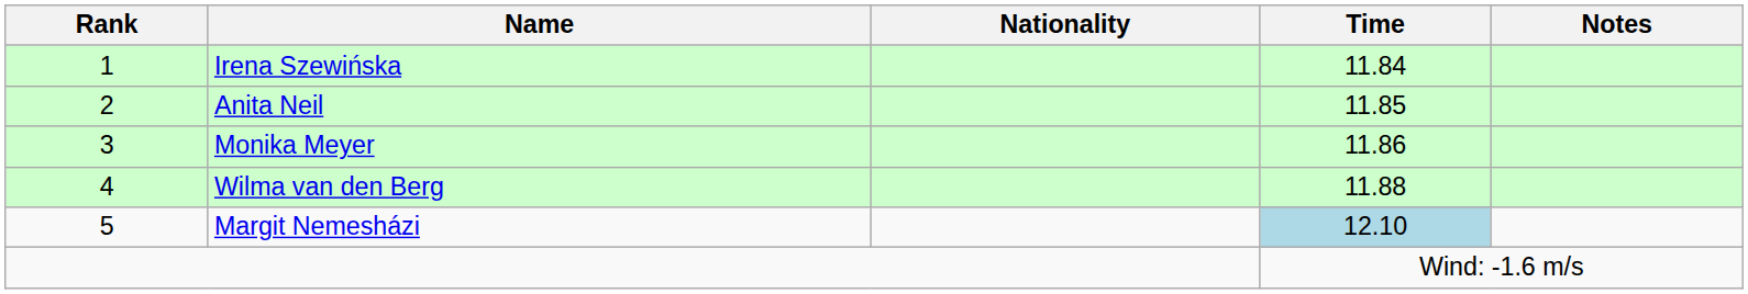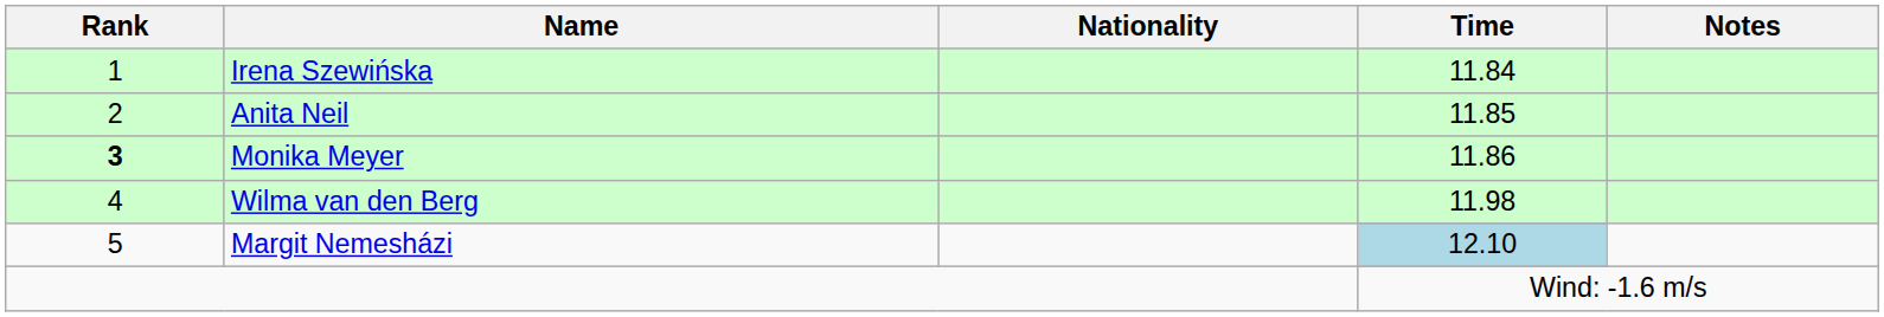 <table class="wikitable sortable" style="text-align:center;width: 55%">
 <tr>
 <th>Rank</th>
 <th>Name</th>
 <th>Nationality</th>
 <th>Time</th>
 <th>Notes</th>
 </tr>
 <tr bgcolor=ccffcc>
 <td>1</td>
 <td align=left><a href='#'>Irena Szewińska</a></td>
 <td align=left></td>
 <td>11.84</td>
 <td></td>
 </tr>
 <tr bgcolor=ccffcc>
 <td>2</td>
 <td align=left><a href='#'>Anita Neil</a></td>
 <td align=left></td>
 <td>11.85</td>
 <td></td>
 </tr>
 <tr bgcolor=ccffcc>
-<td>3</td>
+<td><strong>3</strong></td>
 <td align=left><a href='#'>Monika Meyer</a></td>
 <td align=left></td>
 <td>11.86</td>
 <td></td>
 </tr>
 <tr bgcolor=ccffcc>
 <td>4</td>
 <td align=left><a href='#'>Wilma van den Berg</a></td>
 <td align=left></td>
-<td>11.88</td>
+<td>11.98</td>
 <td></td>
 </tr>
 <tr>
 <td>5</td>
 <td align=left><a href='#'>Margit Nemesházi</a></td>
 <td align=left></td>
 <td style="background: lightblue;">12.10</td>
 <td></td>
 </tr>
 <tr>
 <td colspan="3"></td>
 <td colspan="2">Wind: -1.6 m/s</td>
 </tr>
 </table>
